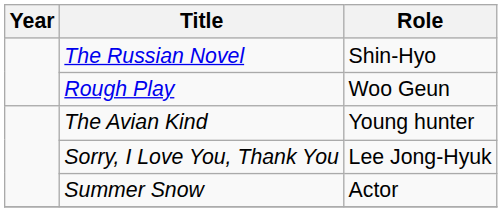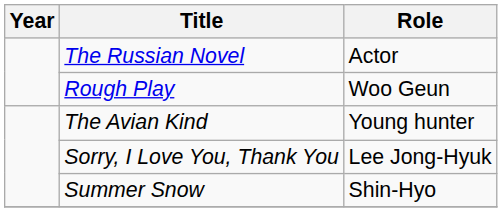 <table class="wikitable">
 <tr>
 <th>Year</th>
 <th>Title</th>
 <th>Role</th>
 </tr>
 <tr>
 <td rowspan="2"></td>
 <td><em><a href='#'>The Russian Novel</a></em></td>
-<td>Shin-Hyo</td>
+<td>Actor</td>
 </tr>
 <tr>
 <td><em><a href='#'>Rough Play</a></em></td>
 <td>Woo Geun</td>
 </tr>
 <tr>
 <td rowspan="3"></td>
 <td><em>The Avian Kind</em></td>
 <td>Young hunter</td>
 </tr>
 <tr>
 <td><em>Sorry, I Love You, Thank You</em></td>
 <td>Lee Jong-Hyuk</td>
 </tr>
 <tr>
 <td><em>Summer Snow</em></td>
-<td>Actor</td>
+<td>Shin-Hyo</td>
 </tr>
 <tr>
 </tr>
 </table>
